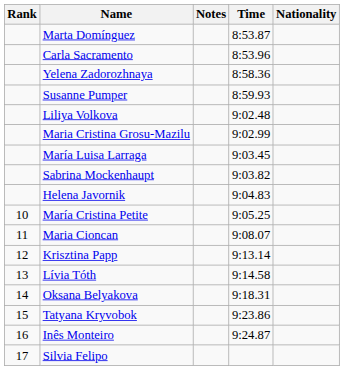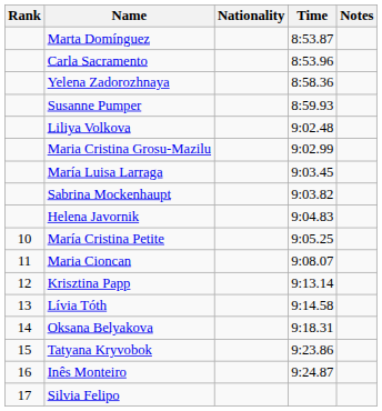 <table class="wikitable sortable" style="text-align:center">
 <tr>
 <th>Rank</th>
 <th>Name</th>
+<th>Nationality</th>
+<th>Time</th>
 <th>Notes</th>
-<th>Time</th>
-<th>Nationality</th>
 </tr>
 <tr>
 <td></td>
 <td align="left"><a href='#'>Marta Domínguez</a></td>
+<td align=left></td>
+<td>8:53.87</td>
 <td></td>
-<td>8:53.87</td>
-<td align=left></td>
 </tr>
 <tr>
 <td></td>
 <td align="left"><a href='#'>Carla Sacramento</a></td>
+<td align=left></td>
+<td>8:53.96</td>
 <td></td>
-<td>8:53.96</td>
-<td align=left></td>
 </tr>
 <tr>
 <td></td>
 <td align="left"><a href='#'>Yelena Zadorozhnaya</a></td>
+<td align=left></td>
+<td>8:58.36</td>
 <td></td>
-<td>8:58.36</td>
-<td align=left></td>
 </tr>
 <tr>
 <td></td>
 <td align="left"><a href='#'>Susanne Pumper</a></td>
+<td align=left></td>
+<td>8:59.93</td>
 <td></td>
-<td>8:59.93</td>
-<td align=left></td>
 </tr>
 <tr>
 <td></td>
 <td align="left"><a href='#'>Liliya Volkova</a></td>
+<td align=left></td>
+<td>9:02.48</td>
 <td></td>
-<td>9:02.48</td>
-<td align=left></td>
 </tr>
 <tr>
 <td></td>
 <td align="left"><a href='#'>Maria Cristina Grosu-Mazilu</a></td>
+<td align=left></td>
+<td>9:02.99</td>
 <td></td>
-<td>9:02.99</td>
-<td align=left></td>
 </tr>
 <tr>
 <td></td>
 <td align="left"><a href='#'>María Luisa Larraga</a></td>
+<td align=left></td>
+<td>9:03.45</td>
 <td></td>
-<td>9:03.45</td>
-<td align=left></td>
 </tr>
 <tr>
 <td></td>
 <td align="left"><a href='#'>Sabrina Mockenhaupt</a></td>
+<td align=left></td>
+<td>9:03.82</td>
 <td></td>
-<td>9:03.82</td>
-<td align=left></td>
 </tr>
 <tr>
 <td></td>
 <td align="left"><a href='#'>Helena Javornik</a></td>
+<td align=left></td>
+<td>9:04.83</td>
 <td></td>
-<td>9:04.83</td>
-<td align=left></td>
 </tr>
 <tr>
 <td>10</td>
 <td align="left"><a href='#'>María Cristina Petite</a></td>
+<td align=left></td>
+<td>9:05.25</td>
 <td></td>
-<td>9:05.25</td>
-<td align=left></td>
 </tr>
 <tr>
 <td>11</td>
 <td align="left"><a href='#'>Maria Cioncan</a></td>
+<td align=left></td>
+<td>9:08.07</td>
 <td></td>
-<td>9:08.07</td>
-<td align=left></td>
 </tr>
 <tr>
 <td>12</td>
 <td align="left"><a href='#'>Krisztina Papp</a></td>
+<td align=left></td>
+<td>9:13.14</td>
 <td></td>
-<td>9:13.14</td>
-<td align=left></td>
 </tr>
 <tr>
 <td>13</td>
 <td align="left"><a href='#'>Lívia Tóth</a></td>
+<td align=left></td>
+<td>9:14.58</td>
 <td></td>
-<td>9:14.58</td>
-<td align=left></td>
 </tr>
 <tr>
 <td>14</td>
 <td align="left"><a href='#'>Oksana Belyakova</a></td>
+<td align=left></td>
+<td>9:18.31</td>
 <td></td>
-<td>9:18.31</td>
-<td align=left></td>
 </tr>
 <tr>
 <td>15</td>
 <td align="left"><a href='#'>Tatyana Kryvobok</a></td>
+<td align=left></td>
+<td>9:23.86</td>
 <td></td>
-<td>9:23.86</td>
-<td align=left></td>
 </tr>
 <tr>
 <td>16</td>
 <td align="left"><a href='#'>Inês Monteiro</a></td>
+<td align=left></td>
+<td>9:24.87</td>
 <td></td>
-<td>9:24.87</td>
-<td align=left></td>
 </tr>
 <tr>
 <td>17</td>
 <td align="left"><a href='#'>Silvia Felipo</a></td>
+<td align=left></td>
 <td></td>
 <td></td>
-<td align=left></td>
 </tr>
 </table>
